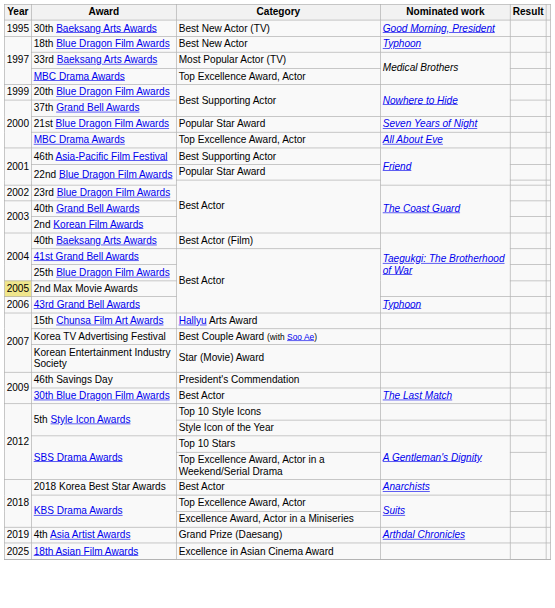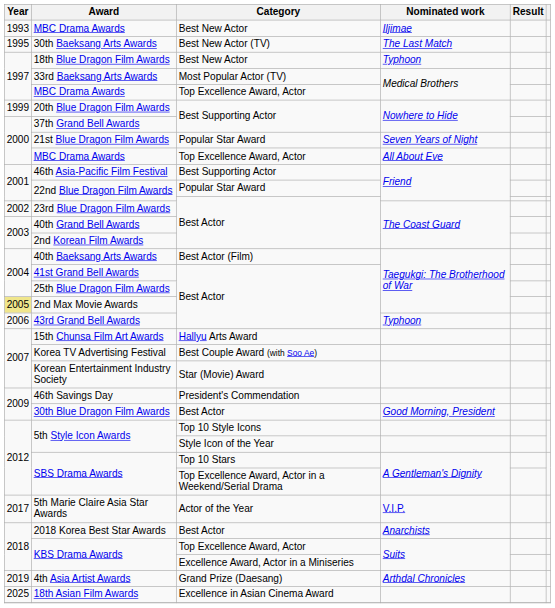 <table class="wikitable sortable">
 <tr>
 <th>Year</th>
 <th>Award</th>
 <th>Category</th>
 <th>Nominated work</th>
 <th>Result</th>
 <th class="unsortable"></th>
 </tr>
 <tr>
+<td>1993</td>
+<td><a href='#'>MBC Drama Awards</a></td>
+<td>Best New Actor</td>
+<td><em><a href='#'>Iljimae</a></em></td>
+<td></td>
+<td></td>
+</tr>
+<tr>
 <td>1995</td>
 <td>30th <a href='#'>Baeksang Arts Awards</a></td>
 <td>Best New Actor (TV)</td>
-<td><em><a href='#'>Good Morning, President</a></em></td>
+<td><em><a href='#'>The Last Match</a></em></td>
 <td></td>
 <td align=center></td>
 </tr>
 <tr>
 <td rowspan=3>1997</td>
 <td>18th <a href='#'>Blue Dragon Film Awards</a></td>
 <td>Best New Actor</td>
 <td><em><a href='#'>Typhoon</a></em></td>
 <td></td>
 <td align=center></td>
 </tr>
 <tr>
 <td>33rd <a href='#'>Baeksang Arts Awards</a></td>
 <td>Most Popular Actor (TV)</td>
 <td rowspan=2><em>Medical Brothers</em></td>
 <td></td>
 <td align=center></td>
 </tr>
 <tr>
 <td><a href='#'>MBC Drama Awards</a></td>
 <td>Top Excellence Award, Actor</td>
 <td></td>
 <td></td>
 </tr>
 <tr>
 <td>1999</td>
 <td>20th <a href='#'>Blue Dragon Film Awards</a></td>
 <td rowspan=2>Best Supporting Actor</td>
 <td rowspan=2><em><a href='#'>Nowhere to Hide</a></em></td>
 <td></td>
 <td align=center></td>
 </tr>
 <tr>
 <td rowspan=3>2000</td>
 <td>37th <a href='#'>Grand Bell Awards</a></td>
 <td></td>
 <td></td>
 </tr>
 <tr>
 <td>21st <a href='#'>Blue Dragon Film Awards</a></td>
 <td>Popular Star Award</td>
 <td><em><a href='#'>Seven Years of Night</a></em></td>
 <td></td>
 <td align=center></td>
 </tr>
 <tr>
 <td><a href='#'>MBC Drama Awards</a></td>
 <td>Top Excellence Award, Actor</td>
 <td><em><a href='#'>All About Eve</a></em></td>
 <td></td>
 <td></td>
 </tr>
 <tr>
 <td rowspan=3>2001</td>
 <td>46th <a href='#'>Asia-Pacific Film Festival</a></td>
 <td>Best Supporting Actor</td>
 <td rowspan=3><em><a href='#'>Friend</a></em></td>
 <td></td>
 <td align=center></td>
 </tr>
 <tr>
 <td rowspan=2>22nd <a href='#'>Blue Dragon Film Awards</a></td>
 <td>Popular Star Award</td>
 <td></td>
 <td align=center></td>
 </tr>
 <tr>
 <td rowspan=4>Best Actor</td>
 <td></td>
 <td></td>
 </tr>
 <tr>
 <td>2002</td>
 <td>23rd <a href='#'>Blue Dragon Film Awards</a></td>
 <td rowspan=3><em><a href='#'>The Coast Guard</a></em></td>
 <td></td>
 <td></td>
 </tr>
 <tr>
 <td rowspan=2>2003</td>
 <td>40th <a href='#'>Grand Bell Awards</a></td>
 <td></td>
 <td></td>
 </tr>
 <tr>
 <td>2nd <a href='#'>Korean Film Awards</a></td>
 <td></td>
 <td></td>
 </tr>
 <tr>
 <td rowspan=3>2004</td>
 <td>40th <a href='#'>Baeksang Arts Awards</a></td>
 <td>Best Actor (Film)</td>
 <td rowspan=4><em><a href='#'>Taegukgi: The Brotherhood of War</a></em></td>
 <td></td>
 <td></td>
 </tr>
 <tr>
 <td><a href='#'>41st Grand Bell Awards</a></td>
 <td rowspan=4>Best Actor</td>
 <td></td>
 <td></td>
 </tr>
 <tr>
 <td>25th <a href='#'>Blue Dragon Film Awards</a></td>
 <td></td>
 <td align=center></td>
 </tr>
 <tr>
 <td style="background: khaki;">2005</td>
 <td>2nd Max Movie Awards</td>
 <td></td>
 <td align=center></td>
 </tr>
 <tr>
 <td>2006</td>
 <td><a href='#'>43rd Grand Bell Awards</a></td>
 <td><em><a href='#'>Typhoon</a></em></td>
 <td></td>
 <td></td>
 </tr>
 <tr>
 <td rowspan=3>2007</td>
 <td>15th <a href='#'>Chunsa Film Art Awards</a></td>
 <td><a href='#'>Hallyu</a> Arts Award</td>
 <td></td>
 <td></td>
 <td align=center></td>
 </tr>
 <tr>
 <td>Korea TV Advertising Festival</td>
 <td>Best Couple Award <small>(with <a href='#'>Soo Ae</a>)</small></td>
 <td></td>
 <td></td>
 <td align=center></td>
 </tr>
 <tr>
 <td>Korean Entertainment Industry Society</td>
 <td>Star (Movie) Award</td>
 <td></td>
 <td></td>
 <td align=center></td>
 </tr>
 <tr>
 <td rowspan=2>2009</td>
 <td>46th Savings Day</td>
 <td>President's Commendation</td>
 <td></td>
 <td></td>
 <td align=center></td>
 </tr>
 <tr>
 <td><a href='#'>30th Blue Dragon Film Awards</a></td>
 <td>Best Actor</td>
-<td><em><a href='#'>The Last Match</a></em></td>
+<td><em><a href='#'>Good Morning, President</a></em></td>
 <td></td>
 <td></td>
 </tr>
 <tr>
 <td rowspan=4>2012</td>
 <td rowspan=2>5th <a href='#'>Style Icon Awards</a></td>
 <td>Top 10 Style Icons</td>
 <td></td>
 <td></td>
 <td rowspan=2 align=center></td>
 </tr>
 <tr>
 <td>Style Icon of the Year</td>
 <td></td>
 <td></td>
 </tr>
 <tr>
 <td rowspan=2><a href='#'>SBS Drama Awards</a></td>
 <td>Top 10 Stars</td>
 <td rowspan=2><em><a href='#'>A Gentleman's Dignity</a></em></td>
 <td></td>
 <td rowspan=2 align=center></td>
 </tr>
 <tr>
 <td>Top Excellence Award, Actor in a Weekend/Serial Drama</td>
 <td></td>
+</tr>
+<tr>
+<td>2017</td>
+<td>5th Marie Claire Asia Star Awards</td>
+<td>Actor of the Year</td>
+<td><em><a href='#'></em>V.I.P.<em></a></em></td>
+<td></td>
+<td align=center></td>
 </tr>
 <tr>
 <td rowspan=3>2018</td>
 <td>2018 Korea Best Star Awards</td>
 <td>Best Actor</td>
 <td><em><a href='#'>Anarchists</a></em></td>
 <td></td>
 <td align=center></td>
 </tr>
 <tr>
 <td rowspan=2><a href='#'>KBS Drama Awards</a></td>
 <td>Top Excellence Award, Actor</td>
 <td rowspan=2><em><a href='#'>Suits</a></em></td>
 <td></td>
 <td></td>
 </tr>
 <tr>
 <td>Excellence Award, Actor in a Miniseries</td>
 <td></td>
 <td align=center></td>
 </tr>
 <tr>
 <td>2019</td>
 <td>4th <a href='#'>Asia Artist Awards</a></td>
 <td>Grand Prize (Daesang)</td>
 <td><em><a href='#'>Arthdal Chronicles</a></em></td>
 <td></td>
 <td align="center"></td>
 </tr>
 <tr>
 <td>2025</td>
 <td><a href='#'>18th Asian Film Awards</a></td>
 <td>Excellence in Asian Cinema Award</td>
 <td></td>
 <td></td>
 <td align="center"></td>
 </tr>
 <tr>
 </tr>
 </table>
